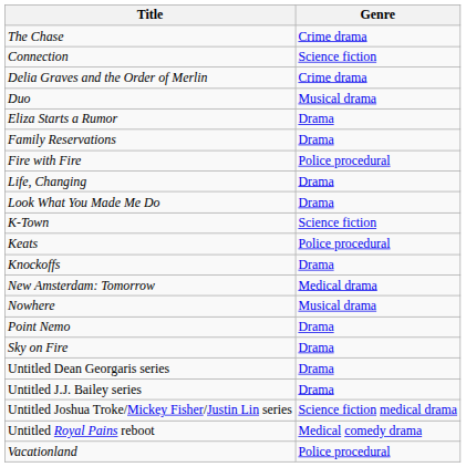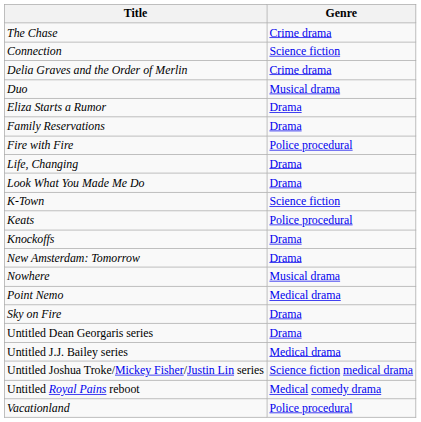 <table class="wikitable sortable">
 <tr>
 <th>Title</th>
 <th>Genre</th>
 </tr>
 <tr>
 <td><em>The Chase</em></td>
 <td><a href='#'>Crime drama</a></td>
 </tr>
 <tr>
 <td><em>Connection</em></td>
 <td><a href='#'>Science fiction</a></td>
 </tr>
 <tr>
 <td><em>Delia Graves and the Order of Merlin</em></td>
 <td><a href='#'>Crime drama</a></td>
 </tr>
 <tr>
 <td><em>Duo</em></td>
 <td><a href='#'>Musical drama</a></td>
 </tr>
 <tr>
 <td><em>Eliza Starts a Rumor</em></td>
 <td><a href='#'>Drama</a></td>
 </tr>
 <tr>
 <td><em>Family Reservations</em></td>
 <td><a href='#'>Drama</a></td>
 </tr>
 <tr>
 <td><em>Fire with Fire</em></td>
 <td><a href='#'>Police procedural</a></td>
 </tr>
 <tr>
 <td><em>Life, Changing</em></td>
 <td><a href='#'>Drama</a></td>
 </tr>
 <tr>
 <td><em>Look What You Made Me Do</em></td>
 <td><a href='#'>Drama</a></td>
 </tr>
 <tr>
 <td><em>K-Town</em></td>
 <td><a href='#'>Science fiction</a></td>
 </tr>
 <tr>
 <td><em>Keats</em></td>
 <td><a href='#'>Police procedural</a></td>
 </tr>
 <tr>
 <td><em>Knockoffs</em></td>
 <td><a href='#'>Drama</a></td>
 </tr>
 <tr>
 <td><em>New Amsterdam: Tomorrow</em></td>
-<td><a href='#'>Medical drama</a></td>
+<td><a href='#'>Drama</a></td>
 </tr>
 <tr>
 <td><em>Nowhere</em></td>
 <td><a href='#'>Musical drama</a></td>
 </tr>
 <tr>
 <td><em>Point Nemo</em></td>
-<td><a href='#'>Drama</a></td>
+<td><a href='#'>Medical drama</a></td>
 </tr>
 <tr>
 <td><em>Sky on Fire</em></td>
 <td><a href='#'>Drama</a></td>
 </tr>
 <tr>
 <td>Untitled Dean Georgaris series</td>
 <td><a href='#'>Drama</a></td>
 </tr>
 <tr>
 <td>Untitled J.J. Bailey series</td>
-<td><a href='#'>Drama</a></td>
+<td><a href='#'>Medical drama</a></td>
 </tr>
 <tr>
 <td>Untitled Joshua Troke/<a href='#'>Mickey Fisher</a>/<a href='#'>Justin Lin</a> series</td>
 <td><a href='#'>Science fiction</a> <a href='#'>medical drama</a></td>
 </tr>
 <tr>
 <td>Untitled <em><a href='#'>Royal Pains</a></em> reboot</td>
 <td><a href='#'>Medical</a> <a href='#'>comedy drama</a></td>
 </tr>
 <tr>
 <td><em>Vacationland</em></td>
 <td><a href='#'>Police procedural</a></td>
 </tr>
 </table>
